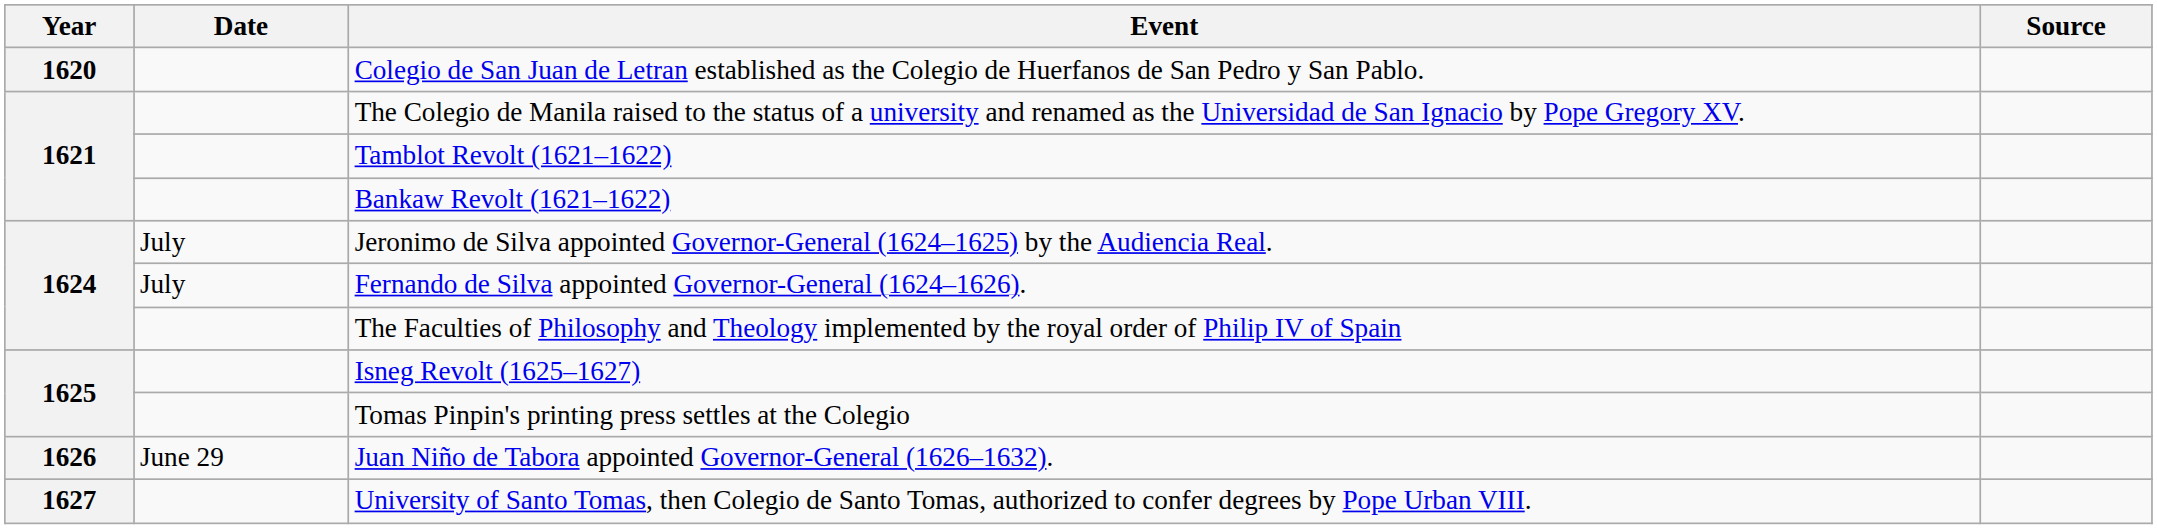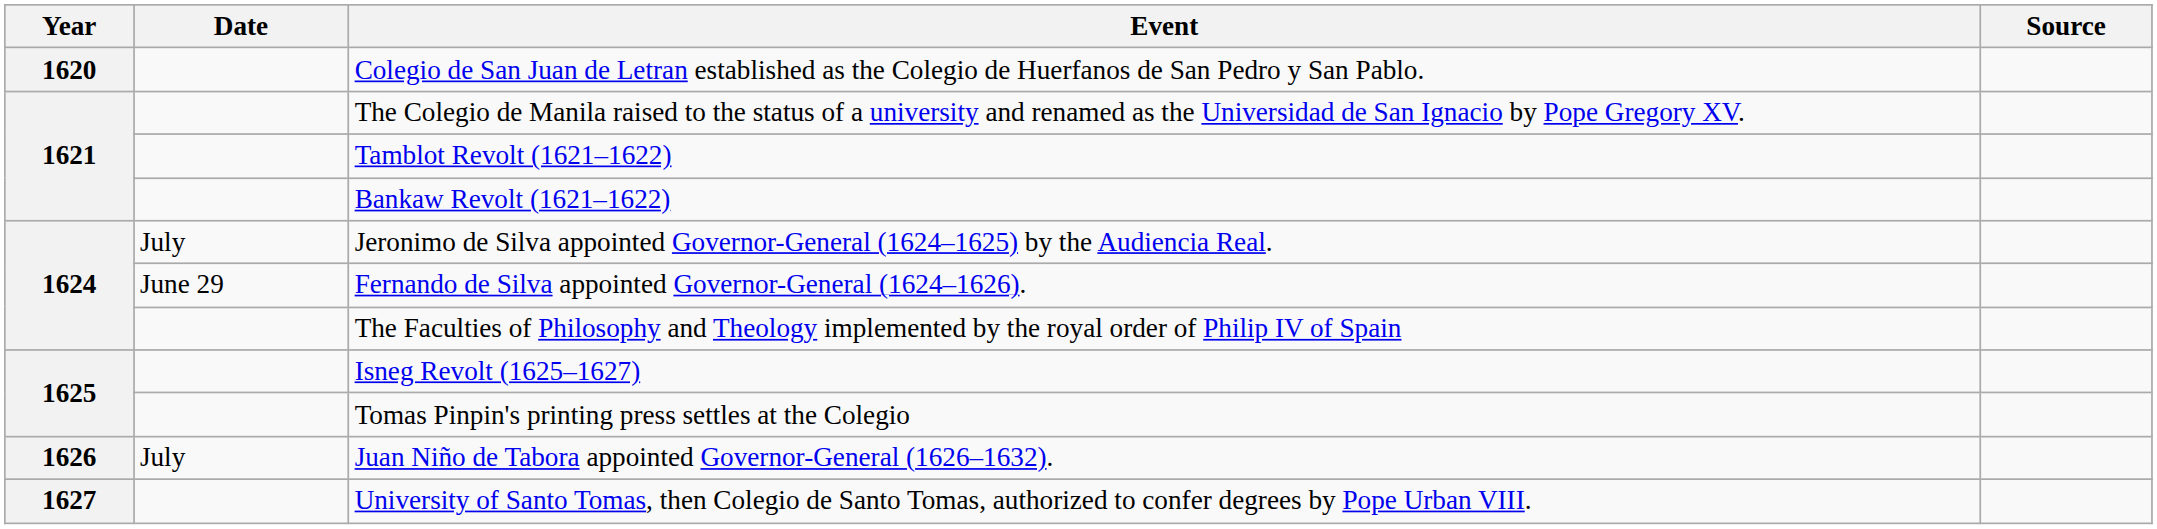 <table class="wikitable toptextcells" style="width:100%;">
 <tr>
 <th scope="col" style="width:6%;">Year</th>
 <th scope="col" style="width:10%;">Date</th>
 <th scope="col">Event</th>
 <th scope="col" style="width:8%;">Source</th>
 </tr>
 <tr>
 <th scope="row">1620</th>
 <td></td>
 <td><a href='#'>Colegio de San Juan de Letran</a> established as the Colegio de Huerfanos de San Pedro y San Pablo.</td>
 <td></td>
 </tr>
 <tr>
 <th scope="row" rowspan="3">1621</th>
 <td></td>
 <td>The Colegio de Manila raised to the status of a <a href='#'>university</a> and renamed as the <a href='#'>Universidad de San Ignacio</a> by <a href='#'>Pope Gregory XV</a>.</td>
 <td></td>
 </tr>
 <tr>
 <td></td>
 <td><a href='#'>Tamblot Revolt (1621–1622)</a></td>
 <td></td>
 </tr>
 <tr>
 <td></td>
 <td><a href='#'>Bankaw Revolt (1621–1622)</a></td>
 <td></td>
 </tr>
 <tr>
 <th scope="row" rowspan="3">1624</th>
 <td>July</td>
 <td>Jeronimo de Silva appointed <a href='#'>Governor-General (1624–1625)</a> by the <a href='#'>Audiencia Real</a>.</td>
 <td></td>
 </tr>
 <tr>
-<td>July</td>
+<td>June 29</td>
 <td><a href='#'>Fernando de Silva</a> appointed <a href='#'>Governor-General (1624–1626)</a>.</td>
 <td></td>
 </tr>
 <tr>
 <td></td>
 <td>The Faculties of <a href='#'>Philosophy</a> and <a href='#'>Theology</a> implemented by the royal order of <a href='#'>Philip IV of Spain</a></td>
 <td></td>
 </tr>
 <tr>
 <th scope="row" rowspan="2">1625</th>
 <td></td>
 <td><a href='#'>Isneg Revolt (1625–1627)</a></td>
 <td></td>
 </tr>
 <tr>
 <td></td>
 <td>Tomas Pinpin's printing press settles at the Colegio</td>
 <td></td>
 </tr>
 <tr>
 <th scope="row">1626</th>
-<td>June 29</td>
+<td>July</td>
 <td><a href='#'>Juan Niño de Tabora</a> appointed <a href='#'>Governor-General (1626–1632)</a>.</td>
 <td></td>
 </tr>
 <tr>
 <th scope="row">1627</th>
 <td></td>
 <td><a href='#'>University of Santo Tomas</a>, then Colegio de Santo Tomas, authorized to confer degrees by <a href='#'>Pope Urban VIII</a>.</td>
 <td></td>
 </tr>
 </table>
